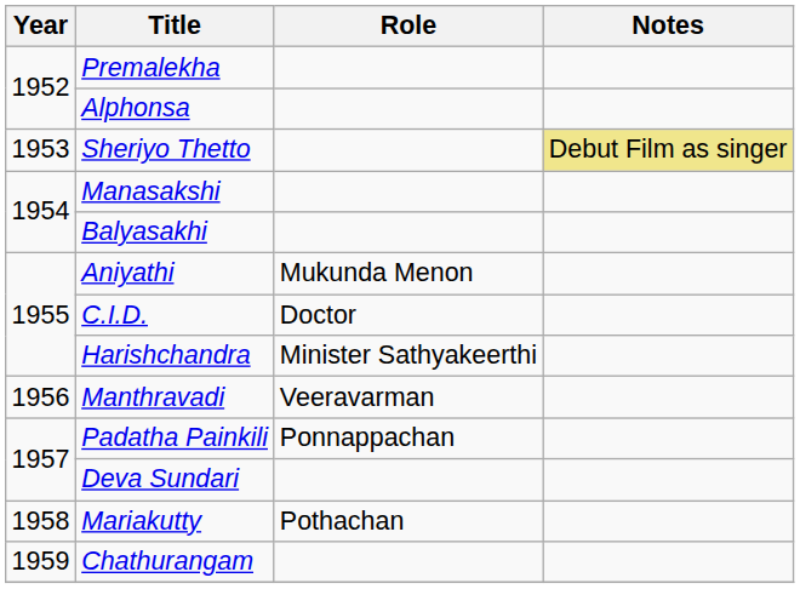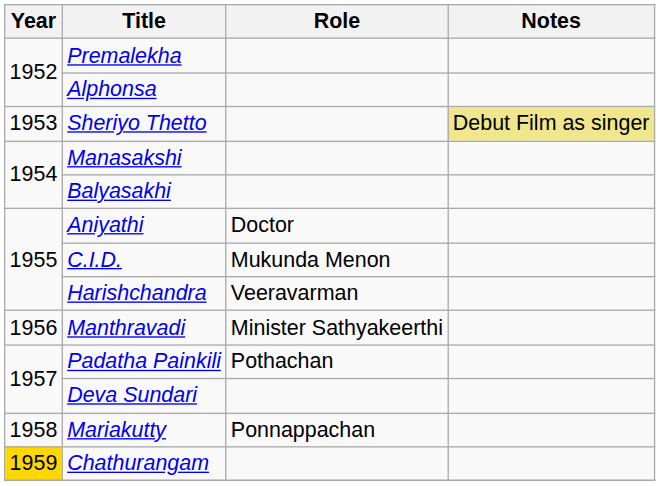 <table class="wikitable sortable">
 <tr>
 <th>Year</th>
 <th>Title</th>
 <th>Role</th>
 <th class="unsortable">Notes</th>
 </tr>
 <tr>
 <td rowspan=2>1952</td>
 <td><em><a href='#'>Premalekha</a></em></td>
 <td></td>
 <td></td>
 </tr>
 <tr>
 <td><em><a href='#'>Alphonsa</a></em></td>
 <td></td>
 <td></td>
 </tr>
 <tr>
 <td>1953</td>
 <td><em><a href='#'>Sheriyo Thetto</a></em></td>
 <td></td>
 <td style="background: khaki;">Debut Film as singer</td>
 </tr>
 <tr>
 <td rowspan=2>1954</td>
 <td><em><a href='#'>Manasakshi</a></em></td>
 <td></td>
 <td></td>
 </tr>
 <tr>
 <td><em><a href='#'>Balyasakhi</a></em></td>
 <td></td>
 <td></td>
 </tr>
 <tr>
 <td rowspan=3>1955</td>
 <td><em><a href='#'>Aniyathi</a></em></td>
+<td>Doctor</td>
+<td></td>
+</tr>
+<tr>
+<td><em><a href='#'>C.I.D.</a></em></td>
 <td>Mukunda Menon</td>
 <td></td>
 </tr>
 <tr>
-<td><em><a href='#'>C.I.D.</a></em></td>
-<td>Doctor</td>
-<td></td>
-</tr>
-<tr>
 <td><em><a href='#'>Harishchandra</a></em></td>
-<td>Minister Sathyakeerthi</td>
+<td>Veeravarman</td>
 <td></td>
 </tr>
 <tr>
 <td>1956</td>
 <td><em><a href='#'>Manthravadi</a></em></td>
-<td>Veeravarman</td>
+<td>Minister Sathyakeerthi</td>
 <td></td>
 </tr>
 <tr>
 <td rowspan=2>1957</td>
 <td><em><a href='#'>Padatha Painkili</a></em></td>
-<td>Ponnappachan</td>
+<td>Pothachan</td>
 <td></td>
 </tr>
 <tr>
 <td><em><a href='#'>Deva Sundari</a></em></td>
 <td></td>
 <td></td>
 </tr>
 <tr>
 <td>1958</td>
 <td><em><a href='#'>Mariakutty</a></em></td>
-<td>Pothachan</td>
+<td>Ponnappachan</td>
 <td></td>
 </tr>
 <tr>
-<td>1959</td>
+<td style="background: gold;">1959</td>
 <td><em><a href='#'>Chathurangam</a></em></td>
 <td></td>
 <td></td>
 </tr>
 <tr>
 </tr>
 </table>
